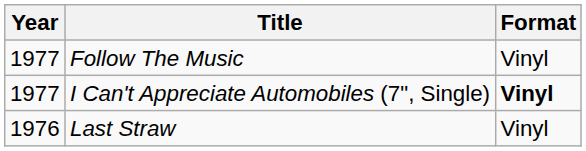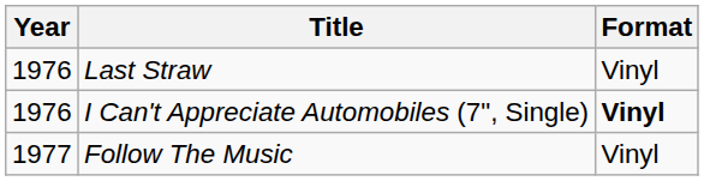 <table class="wikitable" style="font-size: 95%;">
 <tr>
 <th>Year</th>
 <th>Title</th>
 <th>Format</th>
 </tr>
 <tr>
+<td>1976</td>
+<td><em>Last Straw</em></td>
+<td>Vinyl</td>
+</tr>
+<tr>
+<td>1976</td>
+<td><em>I Can't Appreciate Automobiles</em> (7", Single)</td>
+<td><strong>Vinyl</strong></td>
+</tr>
+<tr>
 <td>1977</td>
 <td><em>Follow The Music</em></td>
 <td>Vinyl</td>
 </tr>
-<tr>
-<td>1977</td>
-<td><em>I Can't Appreciate Automobiles</em> (7", Single)</td>
-<td><strong>Vinyl</strong></td>
-</tr>
-<tr>
-<td>1976</td>
-<td><em>Last Straw</em></td>
-<td>Vinyl</td>
-</tr>
 </table>
